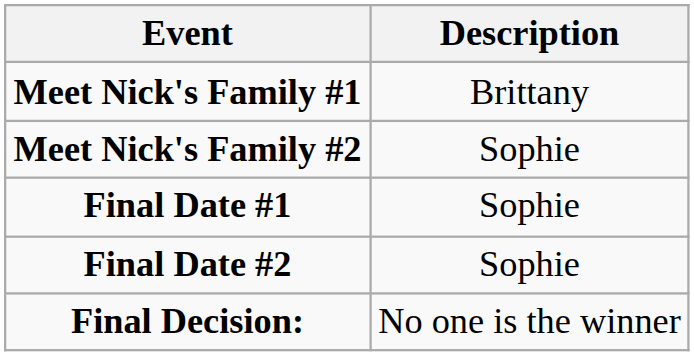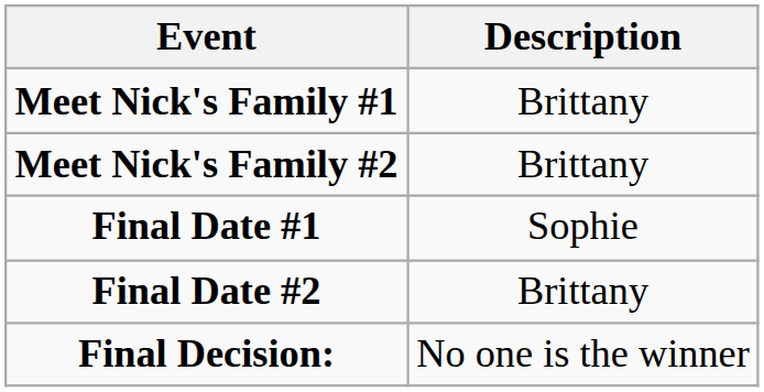 <table class="wikitable sortable" style="text-align:center;">
 <tr>
 <th>Event</th>
 <th>Description</th>
 </tr>
 <tr>
 <td><strong>Meet Nick's Family #1</strong></td>
 <td>Brittany</td>
 </tr>
 <tr>
 <td><strong>Meet Nick's Family #2</strong></td>
-<td>Sophie</td>
+<td>Brittany</td>
 </tr>
 <tr>
 <td><strong>Final Date #1</strong></td>
 <td>Sophie</td>
 </tr>
 <tr>
 <td><strong>Final Date #2</strong></td>
-<td>Sophie</td>
+<td>Brittany</td>
 </tr>
 <tr>
 <td><strong>Final Decision:</strong></td>
 <td>No one is the winner</td>
 </tr>
 </table>
